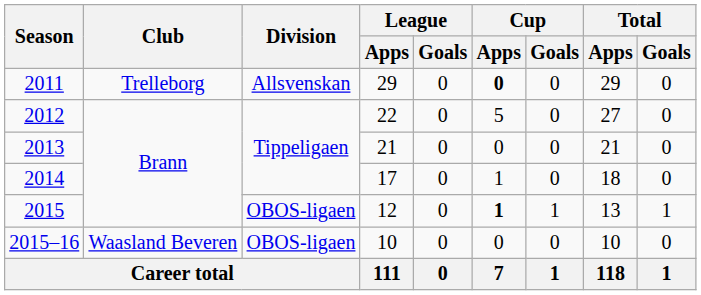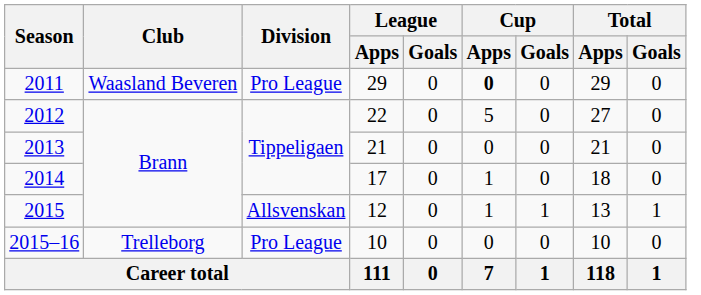 <table class="wikitable" style="text-align: center;">
 <tr>
 <th rowspan="2">Season</th>
 <th rowspan="2">Club</th>
 <th rowspan="2">Division</th>
 <th colspan="2">League</th>
 <th colspan="2">Cup</th>
 <th colspan="2">Total</th>
 </tr>
 <tr>
 <th>Apps</th>
 <th>Goals</th>
 <th>Apps</th>
 <th>Goals</th>
 <th>Apps</th>
 <th>Goals</th>
 </tr>
 <tr>
 <td><a href='#'>2011</a></td>
-<td rowspan="1"><a href='#'>Trelleborg</a></td>
-<td rowspan="1"><a href='#'>Allsvenskan</a></td>
+<td rowspan="1"><a href='#'>Waasland Beveren</a></td>
+<td rowspan="1"><a href='#'>Pro League</a></td>
 <td>29</td>
 <td>0</td>
 <td><strong>0</strong></td>
 <td>0</td>
 <td>29</td>
 <td>0</td>
 </tr>
 <tr>
 <td><a href='#'>2012</a></td>
 <td rowspan="4"><a href='#'>Brann</a></td>
 <td rowspan="3"><a href='#'>Tippeligaen</a></td>
 <td>22</td>
 <td>0</td>
 <td>5</td>
 <td>0</td>
 <td>27</td>
 <td>0</td>
 </tr>
 <tr>
 <td><a href='#'>2013</a></td>
 <td>21</td>
 <td>0</td>
 <td>0</td>
 <td>0</td>
 <td>21</td>
 <td>0</td>
 </tr>
 <tr>
 <td><a href='#'>2014</a></td>
 <td>17</td>
 <td>0</td>
 <td>1</td>
 <td>0</td>
 <td>18</td>
 <td>0</td>
 </tr>
 <tr>
 <td><a href='#'>2015</a></td>
-<td rowspan="1"><a href='#'>OBOS-ligaen</a></td>
+<td rowspan="1"><a href='#'>Allsvenskan</a></td>
 <td>12</td>
 <td>0</td>
-<td><strong>1</strong></td>
+<td>1</td>
 <td>1</td>
 <td>13</td>
 <td>1</td>
 </tr>
 <tr>
 <td><a href='#'>2015–16</a></td>
-<td rowspan="1"><a href='#'>Waasland Beveren</a></td>
-<td rowspan="1"><a href='#'>OBOS-ligaen</a></td>
+<td rowspan="1"><a href='#'>Trelleborg</a></td>
+<td rowspan="1"><a href='#'>Pro League</a></td>
 <td>10</td>
 <td>0</td>
 <td>0</td>
 <td>0</td>
 <td>10</td>
 <td>0</td>
 </tr>
 <tr>
 <th colspan="3">Career total</th>
 <th>111</th>
 <th>0</th>
 <th>7</th>
 <th>1</th>
 <th>118</th>
 <th>1</th>
 </tr>
 </table>
